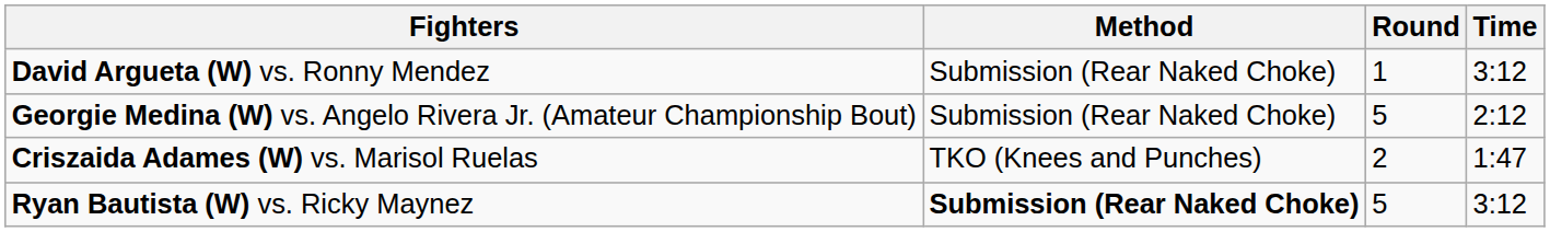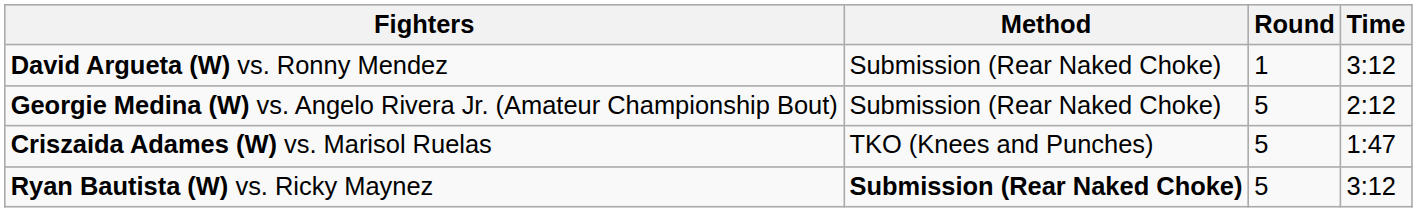 <table class="wikitable">
 <tr>
 <th>Fighters</th>
 <th>Method</th>
 <th>Round</th>
 <th>Time</th>
 </tr>
 <tr>
 <td><strong>David Argueta (W)</strong> vs. Ronny Mendez</td>
 <td>Submission (Rear Naked Choke)</td>
 <td>1</td>
 <td>3:12</td>
 </tr>
 <tr>
 <td><strong>Georgie Medina (W)</strong> vs. Angelo Rivera Jr. (Amateur Championship Bout)</td>
 <td>Submission (Rear Naked Choke)</td>
 <td>5</td>
 <td>2:12</td>
 </tr>
 <tr>
 <td><strong>Criszaida Adames (W)</strong> vs. Marisol Ruelas</td>
 <td>TKO (Knees and Punches)</td>
-<td>2</td>
+<td>5</td>
 <td>1:47</td>
 </tr>
 <tr>
 <td><strong>Ryan Bautista (W)</strong> vs. Ricky Maynez</td>
 <td><strong>Submission (Rear Naked Choke)</strong></td>
 <td>5</td>
 <td>3:12</td>
 </tr>
 </table>
